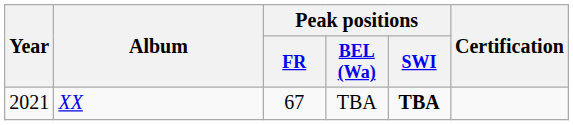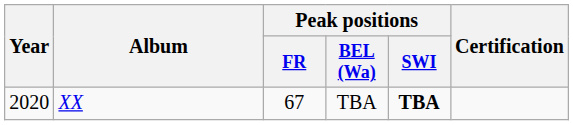 <table class="wikitable">
 <tr>
 <th align="center" rowspan="2" width="10">Year</th>
 <th align="center" rowspan="2" width="160">Album</th>
 <th align="center" colspan="3" width="20">Peak positions</th>
 <th align="center" rowspan="2" width="70">Certification</th>
 </tr>
 <tr>
 <th scope="col" style="width:3em;font-size:90%;"><a href='#'>FR</a><br></th>
 <th scope="col" style="width:3em;font-size:90%;"><a href='#'>BEL <br>(Wa)</a><br></th>
 <th scope="col" style="width:3em;font-size:90%;"><a href='#'>SWI</a><br></th>
 </tr>
 <tr>
-<td style="text-align:center;">2021</td>
+<td style="text-align:center;">2020</td>
 <td><em><a href='#'>XX</a></em></td>
 <td style="text-align:center;">67<br></td>
 <td style="text-align:center;">TBA</td>
 <td style="text-align:center;"><strong>TBA</strong></td>
 <td style="text-align:center;"></td>
 </tr>
 </table>
